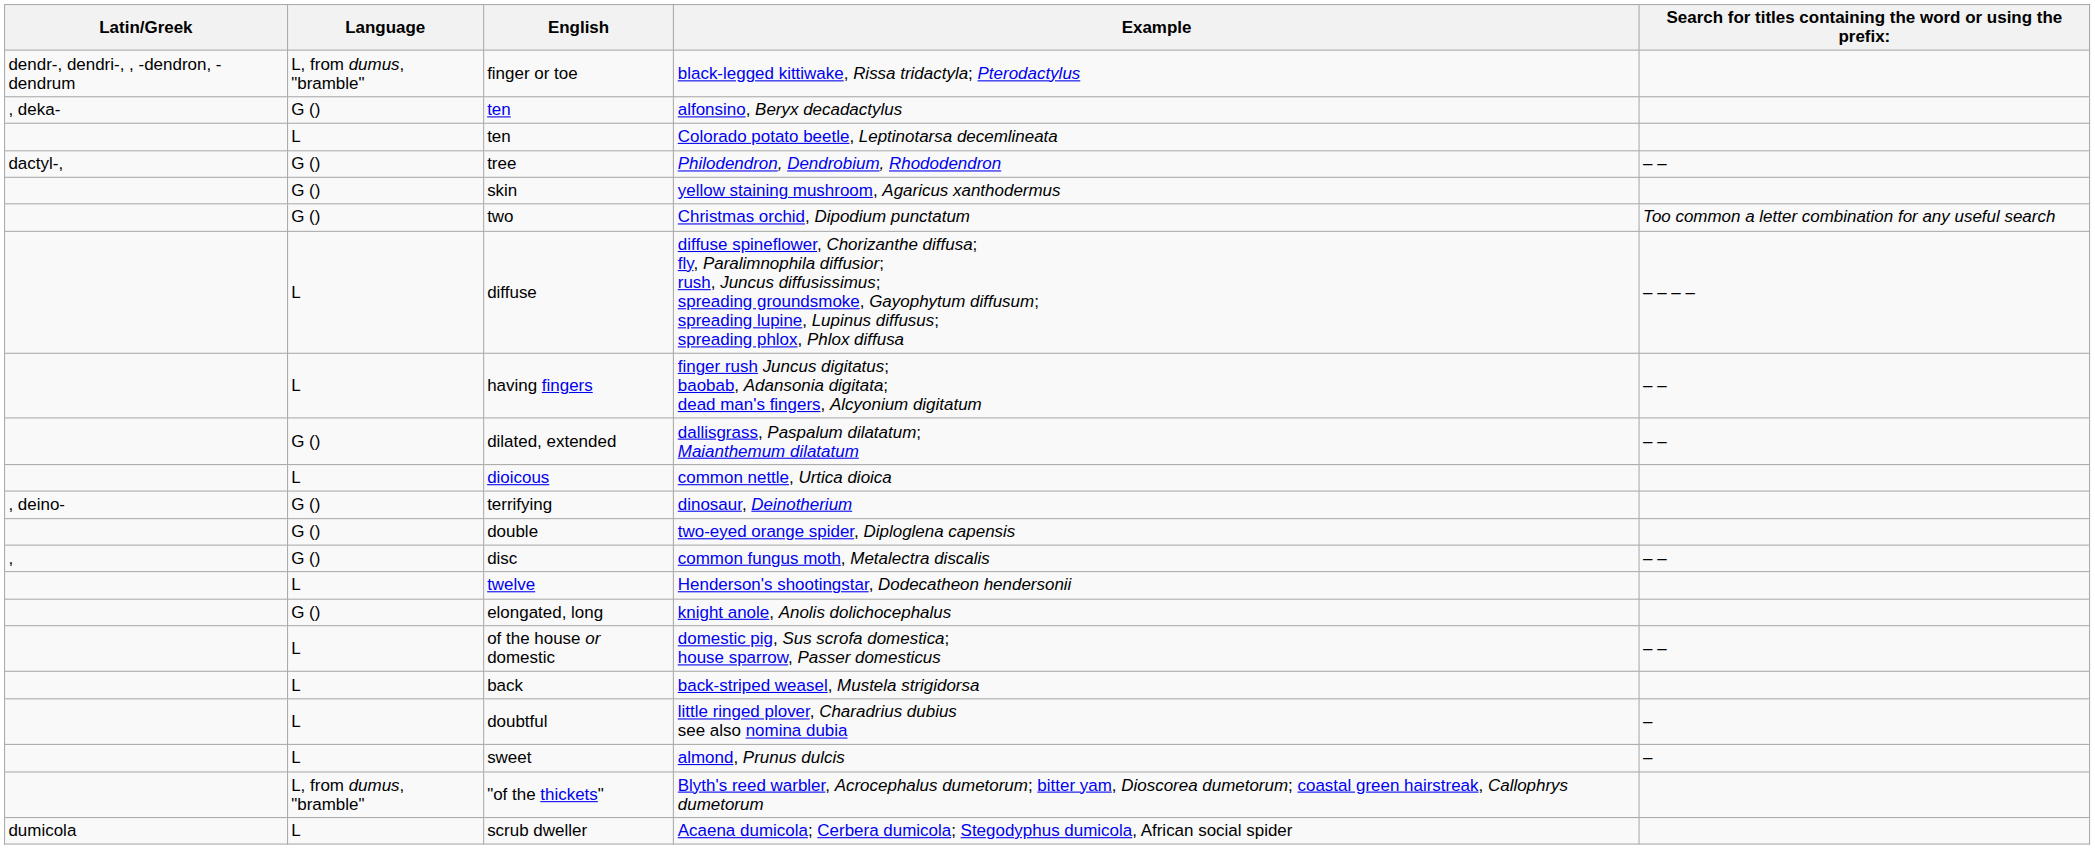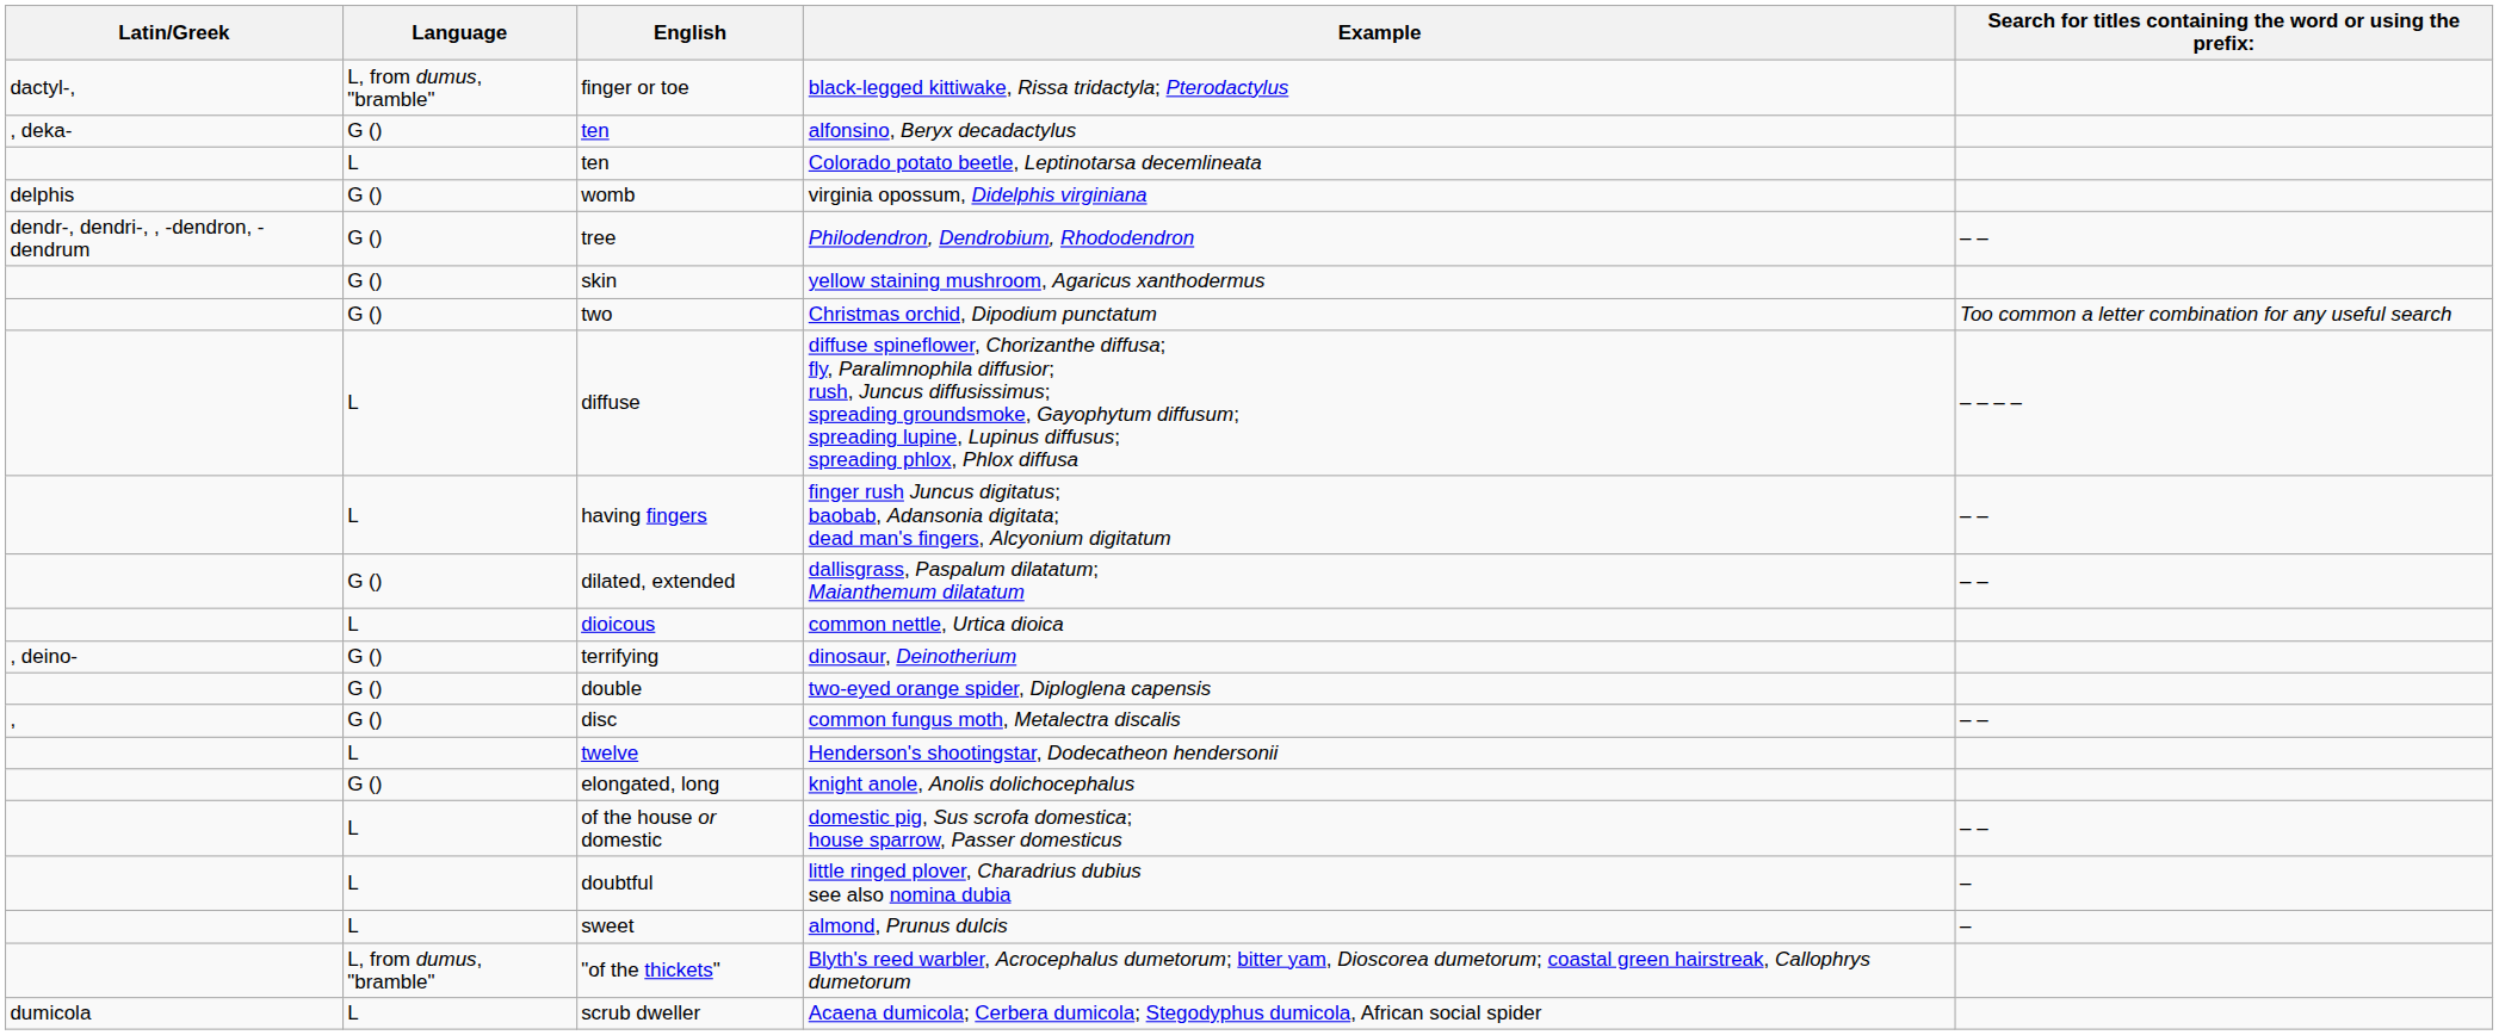 <table class="wikitable">
 <tr>
 <th>Latin/Greek</th>
 <th>Language</th>
 <th>English</th>
 <th>Example</th>
 <th>Search for titles containing the word or using the prefix:</th>
 </tr>
 <tr>
-<td>dendr-, dendri-, , -dendron, -dendrum</td>
+<td>dactyl-, </td>
 <td>L, from <em>dumus</em>, "bramble"</td>
 <td>finger or toe</td>
 <td><a href='#'>black-legged kittiwake</a>, <em>Rissa tridactyla</em>; <em><a href='#'>Pterodactylus</a></em></td>
 <td></td>
 </tr>
 <tr>
 <td>, deka-</td>
 <td>G  ()</td>
 <td><a href='#'>ten</a></td>
 <td><a href='#'>alfonsino</a>, <em>Beryx decadactylus</em></td>
 <td></td>
 </tr>
 <tr>
 <td></td>
 <td>L</td>
 <td>ten</td>
 <td><a href='#'>Colorado potato beetle</a>, <em>Leptinotarsa decemlineata</em></td>
 <td></td>
 </tr>
 <tr>
-<td>dactyl-, </td>
+<td>delphis</td>
+<td>G  ()</td>
+<td>womb</td>
+<td>virginia opossum, <em><a href='#'>Didelphis virginiana</a></em></td>
+<td></td>
+</tr>
+<tr>
+<td>dendr-, dendri-, , -dendron, -dendrum</td>
 <td>G  ()</td>
 <td>tree</td>
 <td><em><a href='#'>Philodendron</a>, <a href='#'>Dendrobium</a>, <a href='#'>Rhododendron</a></em></td>
 <td> –  – </td>
 </tr>
 <tr>
 <td></td>
 <td>G  ()</td>
 <td>skin</td>
 <td><a href='#'>yellow staining mushroom</a>, <em>Agaricus xanthodermus</em></td>
 <td></td>
 </tr>
 <tr>
 <td></td>
 <td>G  ()</td>
 <td>two</td>
 <td><a href='#'>Christmas orchid</a>, <em>Dipodium punctatum</em></td>
 <td><em>Too common a letter combination for any useful search</em></td>
 </tr>
 <tr>
 <td></td>
 <td>L </td>
 <td>diffuse</td>
 <td><a href='#'>diffuse spineflower</a>, <em>Chorizanthe diffusa</em>;<br> <a href='#'>fly</a>, <em>Paralimnophila diffusior</em>;<br> <a href='#'>rush</a>, <em>Juncus diffusissimus</em>;<br> <a href='#'>spreading groundsmoke</a>, <em>Gayophytum diffusum</em>;<br> <a href='#'>spreading lupine</a>, <em>Lupinus diffusus</em>;<br> <a href='#'>spreading phlox</a>, <em>Phlox diffusa</em></td>
 <td> –  –  –  – </td>
 </tr>
 <tr>
 <td></td>
 <td>L</td>
 <td>having <a href='#'>fingers</a></td>
 <td><a href='#'>finger rush</a> <em>Juncus digitatus</em>;<br> <a href='#'>baobab</a>, <em>Adansonia digitata</em>;<br> <a href='#'>dead man's fingers</a>, <em>Alcyonium digitatum</em></td>
 <td> –  – </td>
 </tr>
 <tr>
 <td></td>
 <td>G  ()</td>
 <td>dilated, extended</td>
 <td><a href='#'>dallisgrass</a>, <em>Paspalum dilatatum</em>;<br> <em><a href='#'>Maianthemum dilatatum</a></em></td>
 <td> –  – </td>
 </tr>
 <tr>
 <td></td>
 <td>L</td>
 <td><a href='#'>dioicous</a></td>
 <td><a href='#'>common nettle</a>, <em>Urtica dioica</em></td>
 <td></td>
 </tr>
 <tr>
 <td>, deino-</td>
 <td>G  ()</td>
 <td>terrifying</td>
 <td><a href='#'>dinosaur</a>, <em><a href='#'>Deinotherium</a></em></td>
 <td></td>
 </tr>
 <tr>
 <td></td>
 <td>G  ()</td>
 <td>double</td>
 <td><a href='#'>two-eyed orange spider</a>, <em>Diploglena capensis</em></td>
 <td></td>
 </tr>
 <tr>
 <td>, </td>
 <td>G  ()</td>
 <td>disc</td>
 <td><a href='#'>common fungus moth</a>, <em>Metalectra discalis</em></td>
 <td> –  – </td>
 </tr>
 <tr>
 <td></td>
 <td>L</td>
 <td><a href='#'>twelve</a></td>
 <td><a href='#'>Henderson's shootingstar</a>, <em>Dodecatheon hendersonii</em></td>
 <td></td>
 </tr>
 <tr>
 <td></td>
 <td>G  ()</td>
 <td>elongated, long</td>
 <td><a href='#'>knight anole</a>, <em>Anolis dolichocephalus</em></td>
 <td></td>
 </tr>
 <tr>
 <td></td>
 <td>L</td>
 <td>of the house <em>or</em> domestic</td>
 <td><a href='#'>domestic pig</a>, <em>Sus scrofa domestica</em>;<br><a href='#'>house sparrow</a>, <em>Passer domesticus</em></td>
 <td> –  – </td>
 </tr>
 <tr>
 <td></td>
 <td>L</td>
-<td>back</td>
-<td><a href='#'>back-striped weasel</a>, <em>Mustela strigidorsa</em></td>
-<td></td>
-</tr>
-<tr>
-<td></td>
-<td>L</td>
 <td>doubtful</td>
 <td><a href='#'>little ringed plover</a>, <em>Charadrius dubius</em><br>see also <a href='#'>nomina dubia</a></td>
 <td> – </td>
 </tr>
 <tr>
 <td></td>
 <td>L</td>
 <td>sweet</td>
 <td><a href='#'>almond</a>, <em>Prunus dulcis</em></td>
 <td> – </td>
 </tr>
 <tr>
 <td></td>
 <td>L, from <em>dumus</em>, "bramble"</td>
 <td>"of the <a href='#'>thickets</a>"</td>
 <td><a href='#'>Blyth's reed warbler</a>, <em>Acrocephalus dumetorum</em>; <a href='#'>bitter yam</a>, <em>Dioscorea dumetorum</em>; <a href='#'>coastal green hairstreak</a>, <em>Callophrys dumetorum</em></td>
 <td></td>
 </tr>
 <tr>
 <td> dumicola</td>
 <td>L</td>
 <td>scrub dweller</td>
 <td><a href='#'>Acaena dumicola</a>; <a href='#'>Cerbera dumicola</a>; <a href='#'>Stegodyphus dumicola</a>, African social spider</td>
 <td></td>
 </tr>
 </table>
